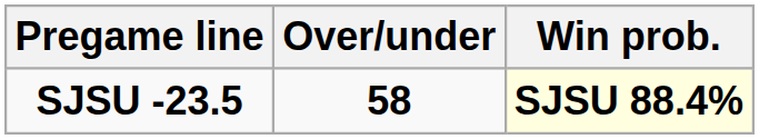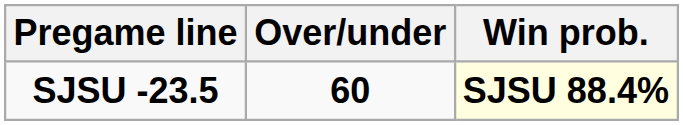 <table class="wikitable">
 <tr align="center">
 <th style=>Pregame line</th>
 <th style=>Over/under</th>
 <th style=>Win prob.</th>
 </tr>
 <tr align="center">
 <td><strong>SJSU -23.5</strong></td>
-<td><strong>58</strong></td>
+<td><strong>60</strong></td>
 <td style="background: lightyellow;"><strong>SJSU 88.4%</strong></td>
 </tr>
 </table>
